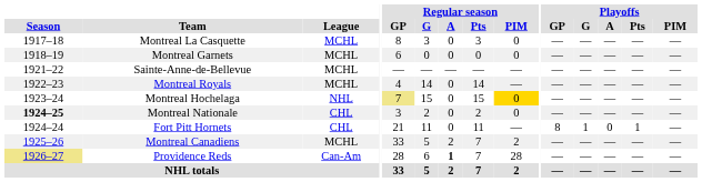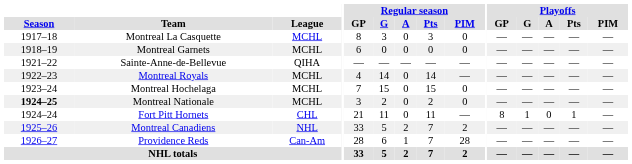 <table border="0" cellpadding="1" cellspacing="0" style="text-align:center; width:60em">
 <tr bgcolor="#e0e0e0">
 <th colspan="3" bgcolor="#ffffff"></th>
 <th rowspan="100" bgcolor="#ffffff"></th>
 <th colspan="5"><a href='#'>Regular season</a></th>
 <th rowspan="100" bgcolor="#ffffff"></th>
 <th colspan="5"><a href='#'>Playoffs</a></th>
 </tr>
 <tr bgcolor="#e0e0e0">
 <th><a href='#'>Season</a></th>
 <th>Team</th>
 <th>League</th>
 <th>GP</th>
 <th><a href='#'>G</a></th>
 <th><a href='#'>A</a></th>
 <th><a href='#'>Pts</a></th>
 <th><a href='#'>PIM</a></th>
 <th>GP</th>
 <th>G</th>
 <th>A</th>
 <th>Pts</th>
 <th>PIM</th>
 </tr>
 <tr>
 <td>1917–18</td>
 <td>Montreal La Casquette</td>
 <td><a href='#'>MCHL</a></td>
 <td>8</td>
 <td>3</td>
 <td>0</td>
 <td>3</td>
 <td>0</td>
 <td>—</td>
 <td>—</td>
 <td>—</td>
 <td>—</td>
 <td>—</td>
 </tr>
 <tr bgcolor="#f0f0f0">
 <td>1918–19</td>
 <td>Montreal Garnets</td>
 <td>MCHL</td>
 <td>6</td>
 <td>0</td>
 <td>0</td>
 <td>0</td>
 <td>0</td>
 <td>—</td>
 <td>—</td>
 <td>—</td>
 <td>—</td>
 <td>—</td>
 </tr>
 <tr>
 <td>1921–22</td>
 <td>Sainte-Anne-de-Bellevue</td>
-<td>MCHL</td>
+<td>QIHA</td>
 <td>—</td>
 <td>—</td>
 <td>—</td>
 <td>—</td>
 <td>—</td>
 <td>—</td>
 <td>—</td>
 <td>—</td>
 <td>—</td>
 <td>—</td>
 </tr>
 <tr bgcolor="#f0f0f0">
 <td>1922–23</td>
 <td><a href='#'>Montreal Royals</a></td>
 <td>MCHL</td>
 <td>4</td>
 <td>14</td>
 <td>0</td>
 <td>14</td>
 <td>—</td>
 <td>—</td>
 <td>—</td>
 <td>—</td>
 <td>—</td>
 <td>—</td>
 </tr>
 <tr>
 <td>1923–24</td>
 <td>Montreal Hochelaga</td>
-<td><a href='#'>NHL</a></td>
-<td style="background: khaki;">7</td>
+<td>MCHL</td>
+<td>7</td>
 <td>15</td>
 <td>0</td>
 <td>15</td>
-<td style="background: gold;">0</td>
+<td>0</td>
 <td>—</td>
 <td>—</td>
 <td>—</td>
 <td>—</td>
 <td>—</td>
 </tr>
 <tr bgcolor="#f0f0f0">
 <td><strong>1924–25</strong></td>
 <td>Montreal Nationale</td>
-<td><a href='#'>CHL</a></td>
+<td>MCHL</td>
 <td>3</td>
 <td>2</td>
 <td>0</td>
 <td>2</td>
 <td>0</td>
 <td>—</td>
 <td>—</td>
 <td>—</td>
 <td>—</td>
 <td>—</td>
 </tr>
 <tr>
 <td>1924–24</td>
 <td><a href='#'>Fort Pitt Hornets</a></td>
 <td><a href='#'>CHL</a></td>
 <td>21</td>
 <td>11</td>
 <td>0</td>
 <td>11</td>
 <td>—</td>
 <td>8</td>
 <td>1</td>
 <td>0</td>
 <td>1</td>
 <td>—</td>
 </tr>
 <tr bgcolor="#f0f0f0">
 <td><a href='#'>1925–26</a></td>
 <td><a href='#'>Montreal Canadiens</a></td>
-<td>MCHL</td>
+<td><a href='#'>NHL</a></td>
 <td>33</td>
 <td>5</td>
 <td>2</td>
 <td>7</td>
 <td>2</td>
 <td>—</td>
 <td>—</td>
 <td>—</td>
 <td>—</td>
 <td>—</td>
 </tr>
 <tr>
-<td style="background: khaki;"><a href='#'>1926–27</a></td>
+<td><a href='#'>1926–27</a></td>
 <td><a href='#'>Providence Reds</a></td>
 <td><a href='#'>Can-Am</a></td>
 <td>28</td>
 <td>6</td>
-<td><strong>1</strong></td>
+<td>1</td>
 <td>7</td>
 <td>28</td>
 <td>—</td>
 <td>—</td>
 <td>—</td>
 <td>—</td>
 <td>—</td>
 </tr>
 <tr bgcolor="#e0e0e0">
 <th colspan="3">NHL totals</th>
 <th>33</th>
 <th>5</th>
 <th>2</th>
 <th>7</th>
 <th>2</th>
 <th>—</th>
 <th>—</th>
 <th>—</th>
 <th>—</th>
 <th>—</th>
 </tr>
 </table>
